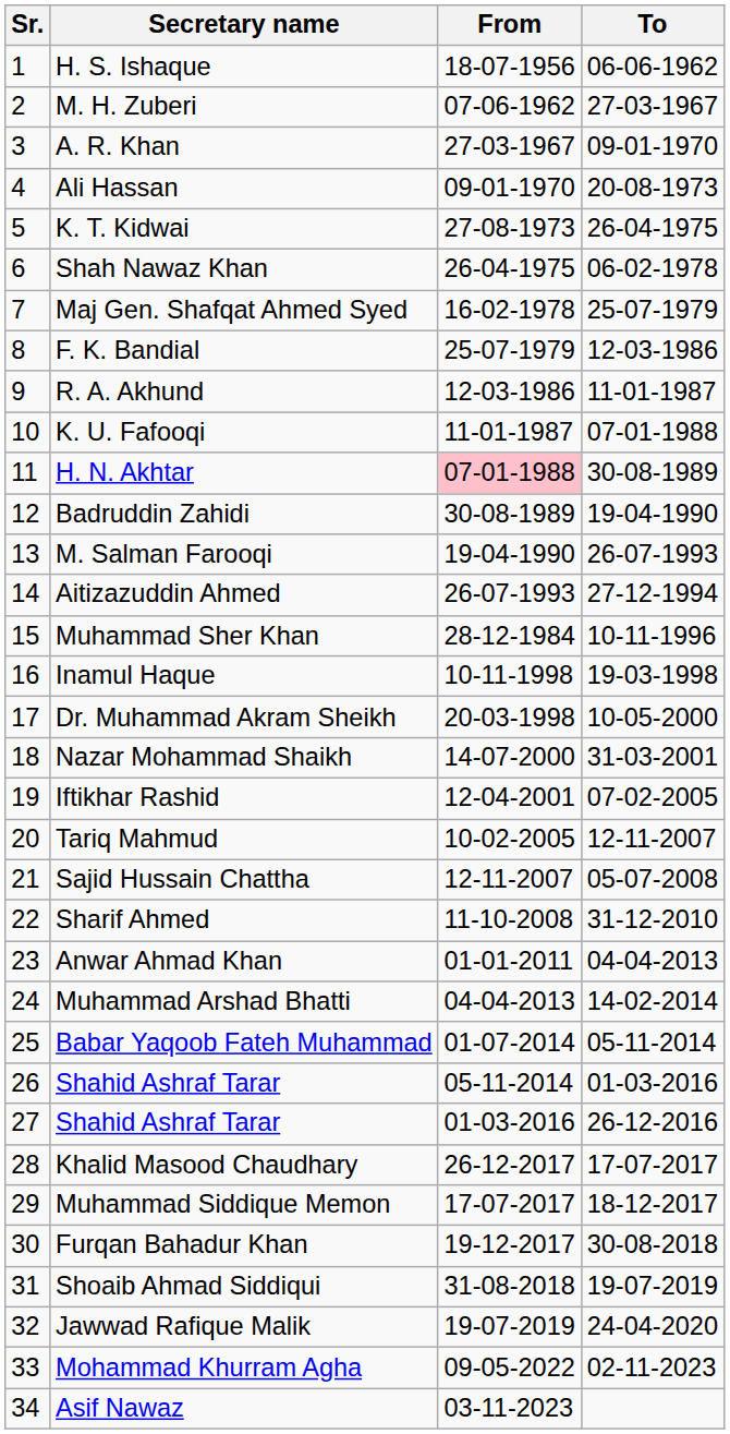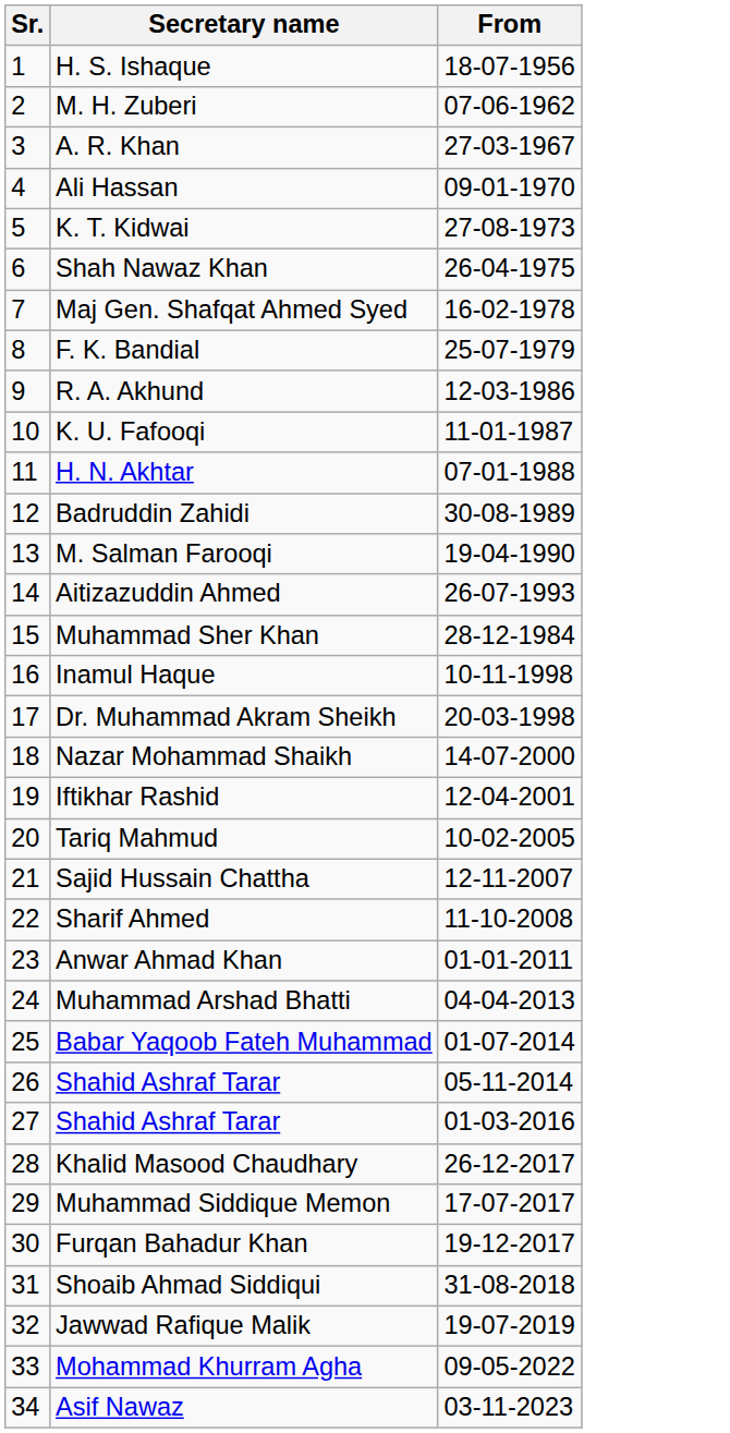 <table class="wikitable">
 <tr>
 <th>Sr.</th>
 <th>Secretary name</th>
 <th>From</th>
-<th>To</th>
 </tr>
 <tr>
 <td>1</td>
 <td>H. S. Ishaque</td>
 <td>18-07-1956</td>
-<td>06-06-1962</td>
 </tr>
 <tr>
 <td>2</td>
 <td>M. H. Zuberi</td>
 <td>07-06-1962</td>
-<td>27-03-1967</td>
 </tr>
 <tr>
 <td>3</td>
 <td>A. R. Khan</td>
 <td>27-03-1967</td>
-<td>09-01-1970</td>
 </tr>
 <tr>
 <td>4</td>
 <td>Ali Hassan</td>
 <td>09-01-1970</td>
-<td>20-08-1973</td>
 </tr>
 <tr>
 <td>5</td>
 <td>K. T. Kidwai</td>
 <td>27-08-1973</td>
-<td>26-04-1975</td>
 </tr>
 <tr>
 <td>6</td>
 <td>Shah Nawaz Khan</td>
 <td>26-04-1975</td>
-<td>06-02-1978</td>
 </tr>
 <tr>
 <td>7</td>
 <td>Maj Gen. Shafqat Ahmed Syed</td>
 <td>16-02-1978</td>
-<td>25-07-1979</td>
 </tr>
 <tr>
 <td>8</td>
 <td>F. K. Bandial</td>
 <td>25-07-1979</td>
-<td>12-03-1986</td>
 </tr>
 <tr>
 <td>9</td>
 <td>R. A. Akhund</td>
 <td>12-03-1986</td>
-<td>11-01-1987</td>
 </tr>
 <tr>
 <td>10</td>
 <td>K. U. Fafooqi</td>
 <td>11-01-1987</td>
-<td>07-01-1988</td>
 </tr>
 <tr>
 <td>11</td>
 <td><a href='#'>H. N. Akhtar</a></td>
-<td style="background: pink;">07-01-1988</td>
-<td>30-08-1989</td>
+<td>07-01-1988</td>
 </tr>
 <tr>
 <td>12</td>
 <td>Badruddin Zahidi</td>
 <td>30-08-1989</td>
-<td>19-04-1990</td>
 </tr>
 <tr>
 <td>13</td>
 <td>M. Salman Farooqi</td>
 <td>19-04-1990</td>
-<td>26-07-1993</td>
 </tr>
 <tr>
 <td>14</td>
 <td>Aitizazuddin Ahmed</td>
 <td>26-07-1993</td>
-<td>27-12-1994</td>
 </tr>
 <tr>
 <td>15</td>
 <td>Muhammad Sher Khan</td>
 <td>28-12-1984</td>
-<td>10-11-1996</td>
 </tr>
 <tr>
 <td>16</td>
 <td>Inamul Haque</td>
 <td>10-11-1998</td>
-<td>19-03-1998</td>
 </tr>
 <tr>
 <td>17</td>
 <td>Dr. Muhammad Akram Sheikh</td>
 <td>20-03-1998</td>
-<td>10-05-2000</td>
 </tr>
 <tr>
 <td>18</td>
 <td>Nazar Mohammad Shaikh</td>
 <td>14-07-2000</td>
-<td>31-03-2001</td>
 </tr>
 <tr>
 <td>19</td>
 <td>Iftikhar Rashid</td>
 <td>12-04-2001</td>
-<td>07-02-2005</td>
 </tr>
 <tr>
 <td>20</td>
 <td>Tariq Mahmud</td>
 <td>10-02-2005</td>
-<td>12-11-2007</td>
 </tr>
 <tr>
 <td>21</td>
 <td>Sajid Hussain Chattha</td>
 <td>12-11-2007</td>
-<td>05-07-2008</td>
 </tr>
 <tr>
 <td>22</td>
 <td>Sharif Ahmed</td>
 <td>11-10-2008</td>
-<td>31-12-2010</td>
 </tr>
 <tr>
 <td>23</td>
 <td>Anwar Ahmad Khan</td>
 <td>01-01-2011</td>
-<td>04-04-2013</td>
 </tr>
 <tr>
 <td>24</td>
 <td>Muhammad Arshad Bhatti</td>
 <td>04-04-2013</td>
-<td>14-02-2014</td>
 </tr>
 <tr>
 <td>25</td>
 <td><a href='#'>Babar Yaqoob Fateh Muhammad</a></td>
 <td>01-07-2014</td>
-<td>05-11-2014</td>
 </tr>
 <tr>
 <td>26</td>
 <td><a href='#'>Shahid Ashraf Tarar</a></td>
 <td>05-11-2014</td>
-<td>01-03-2016</td>
 </tr>
 <tr>
 <td>27</td>
 <td><a href='#'>Shahid Ashraf Tarar</a></td>
 <td>01-03-2016</td>
-<td>26-12-2016</td>
 </tr>
 <tr>
 <td>28</td>
 <td>Khalid Masood Chaudhary</td>
 <td>26-12-2017</td>
-<td>17-07-2017</td>
 </tr>
 <tr>
 <td>29</td>
 <td>Muhammad Siddique Memon</td>
 <td>17-07-2017</td>
-<td>18-12-2017</td>
 </tr>
 <tr>
 <td>30</td>
 <td>Furqan Bahadur Khan</td>
 <td>19-12-2017</td>
-<td>30-08-2018</td>
 </tr>
 <tr>
 <td>31</td>
 <td>Shoaib Ahmad Siddiqui</td>
 <td>31-08-2018</td>
-<td>19-07-2019</td>
 </tr>
 <tr>
 <td>32</td>
 <td>Jawwad Rafique Malik</td>
 <td>19-07-2019</td>
-<td>24-04-2020</td>
 </tr>
 <tr>
 <td>33</td>
 <td><a href='#'>Mohammad Khurram Agha</a></td>
 <td>09-05-2022</td>
-<td>02-11-2023</td>
 </tr>
 <tr>
 <td>34</td>
 <td><a href='#'>Asif Nawaz</a></td>
 <td>03-11-2023</td>
-<td></td>
 </tr>
 </table>
